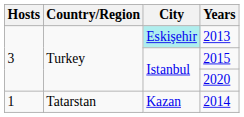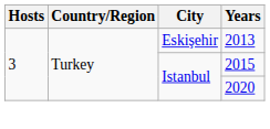 <table class="wikitable">
 <tr>
 <th>Hosts</th>
 <th>Country/Region</th>
 <th>City</th>
 <th>Years</th>
 </tr>
 <tr>
 <td rowspan="3">3</td>
 <td rowspan="3"> Turkey</td>
-<td style="background: paleturquoise;"><a href='#'>Eskişehir</a></td>
+<td><a href='#'>Eskişehir</a></td>
 <td><a href='#'>2013</a></td>
 </tr>
 <tr>
 <td rowspan="2"><a href='#'>Istanbul</a></td>
 <td><a href='#'>2015</a></td>
 </tr>
 <tr>
 <td><a href='#'>2020</a></td>
 </tr>
-<tr>
-<td>1</td>
-<td> Tatarstan</td>
-<td><a href='#'>Kazan</a></td>
-<td><a href='#'>2014</a></td>
-</tr>
 </table>
